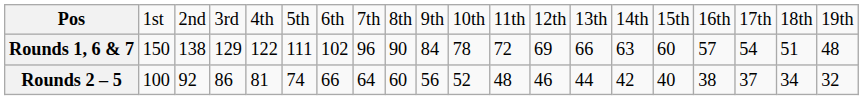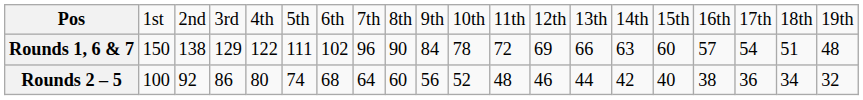 <table class="wikitable" style="font-size: 85%">
 <tr style="background:#f9f9f9" valign="top">
 <th valign="middle">Pos</th>
 <td>1st</td>
 <td>2nd</td>
 <td>3rd</td>
 <td>4th</td>
 <td>5th</td>
 <td>6th</td>
 <td>7th</td>
 <td>8th</td>
 <td>9th</td>
 <td>10th</td>
 <td>11th</td>
 <td>12th</td>
 <td>13th</td>
 <td>14th</td>
 <td>15th</td>
 <td>16th</td>
 <td>17th</td>
 <td>18th</td>
 <td>19th</td>
 </tr>
 <tr>
 <th valign="middle">Rounds 1, 6 & 7</th>
 <td>150</td>
 <td>138</td>
 <td>129</td>
 <td>122</td>
 <td>111</td>
 <td>102</td>
 <td>96</td>
 <td>90</td>
 <td>84</td>
 <td>78</td>
 <td>72</td>
 <td>69</td>
 <td>66</td>
 <td>63</td>
 <td>60</td>
 <td>57</td>
 <td>54</td>
 <td>51</td>
 <td>48</td>
 </tr>
 <tr>
 <th valign="middle">Rounds 2 – 5</th>
 <td>100</td>
 <td>92</td>
 <td>86</td>
-<td>81</td>
+<td>80</td>
 <td>74</td>
-<td>66</td>
+<td>68</td>
 <td>64</td>
 <td>60</td>
 <td>56</td>
 <td>52</td>
 <td>48</td>
 <td>46</td>
 <td>44</td>
 <td>42</td>
 <td>40</td>
 <td>38</td>
-<td>37</td>
+<td>36</td>
 <td>34</td>
 <td>32</td>
 </tr>
 </table>
